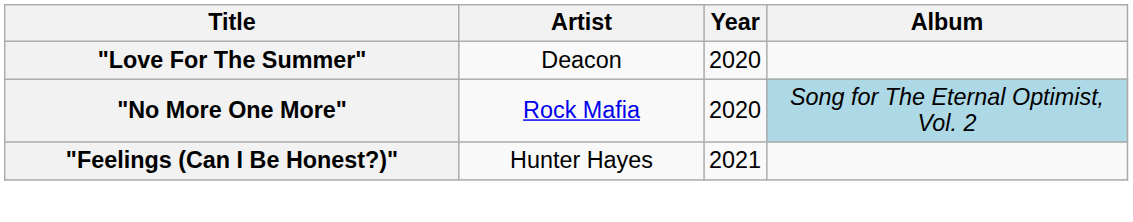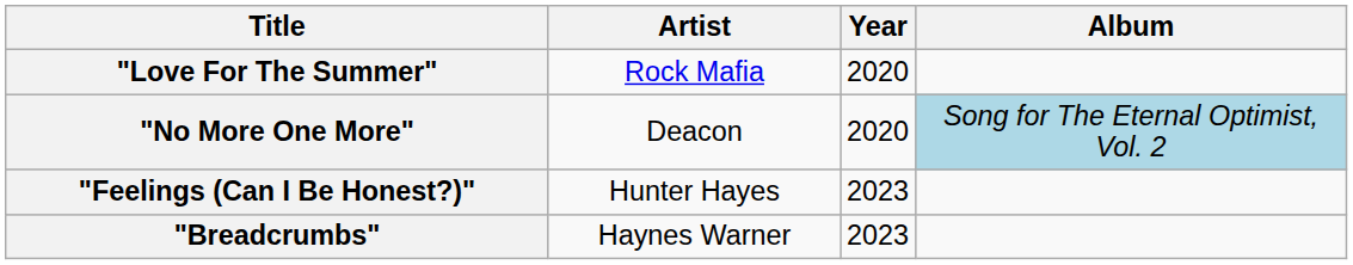 <table class="wikitable plainrowheaders" style="text-align:center">
 <tr>
 <th scope="col" style="width:19em;">Title</th>
 <th scope="col" style="width:10em;">Artist</th>
 <th scope="col" style="width:1em;">Year</th>
 <th scope="col" style="width:15em;">Album</th>
 </tr>
 <tr>
 <th scope="row">"Love For The Summer" </th>
-<td>Deacon</td>
+<td><a href='#'>Rock Mafia</a></td>
 <td>2020</td>
 <td></td>
 </tr>
 <tr>
 <th scope="row">"No More One More" </th>
-<td><a href='#'>Rock Mafia</a></td>
+<td>Deacon</td>
 <td>2020</td>
 <td style="background: lightblue;"><em>Song for The Eternal Optimist, Vol. 2</em></td>
 </tr>
 <tr>
 <th scope="row">"Feelings (Can I Be Honest?)" </th>
 <td>Hunter Hayes</td>
-<td>2021</td>
+<td>2023</td>
+<td></td>
+</tr>
+<tr>
+<th scope="row">"Breadcrumbs" </th>
+<td>Haynes Warner</td>
+<td>2023</td>
 <td></td>
 </tr>
 </table>
